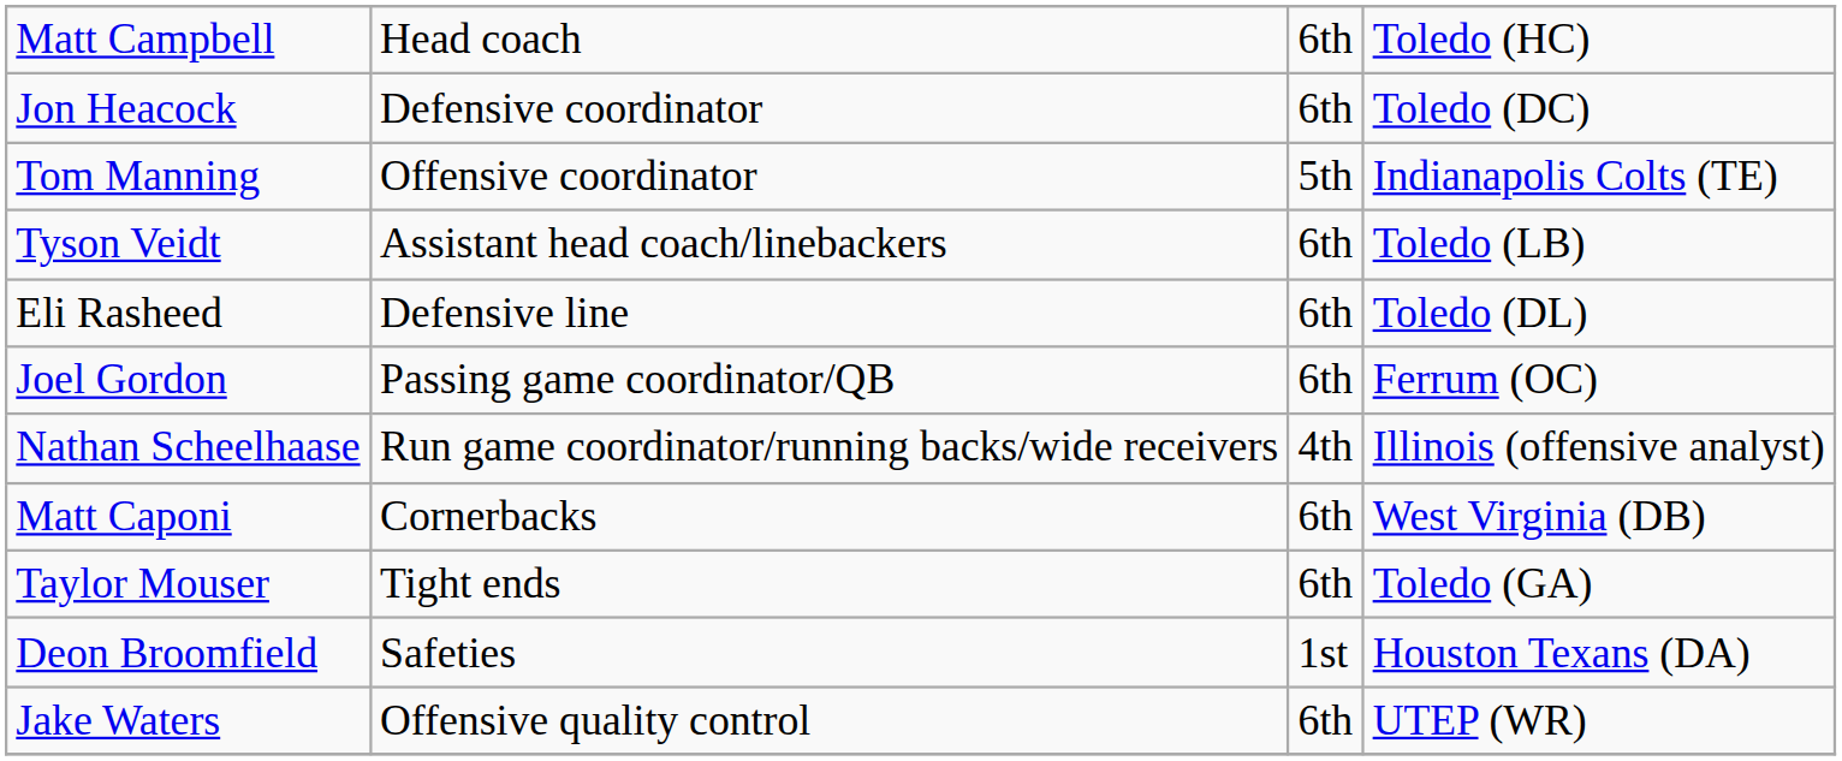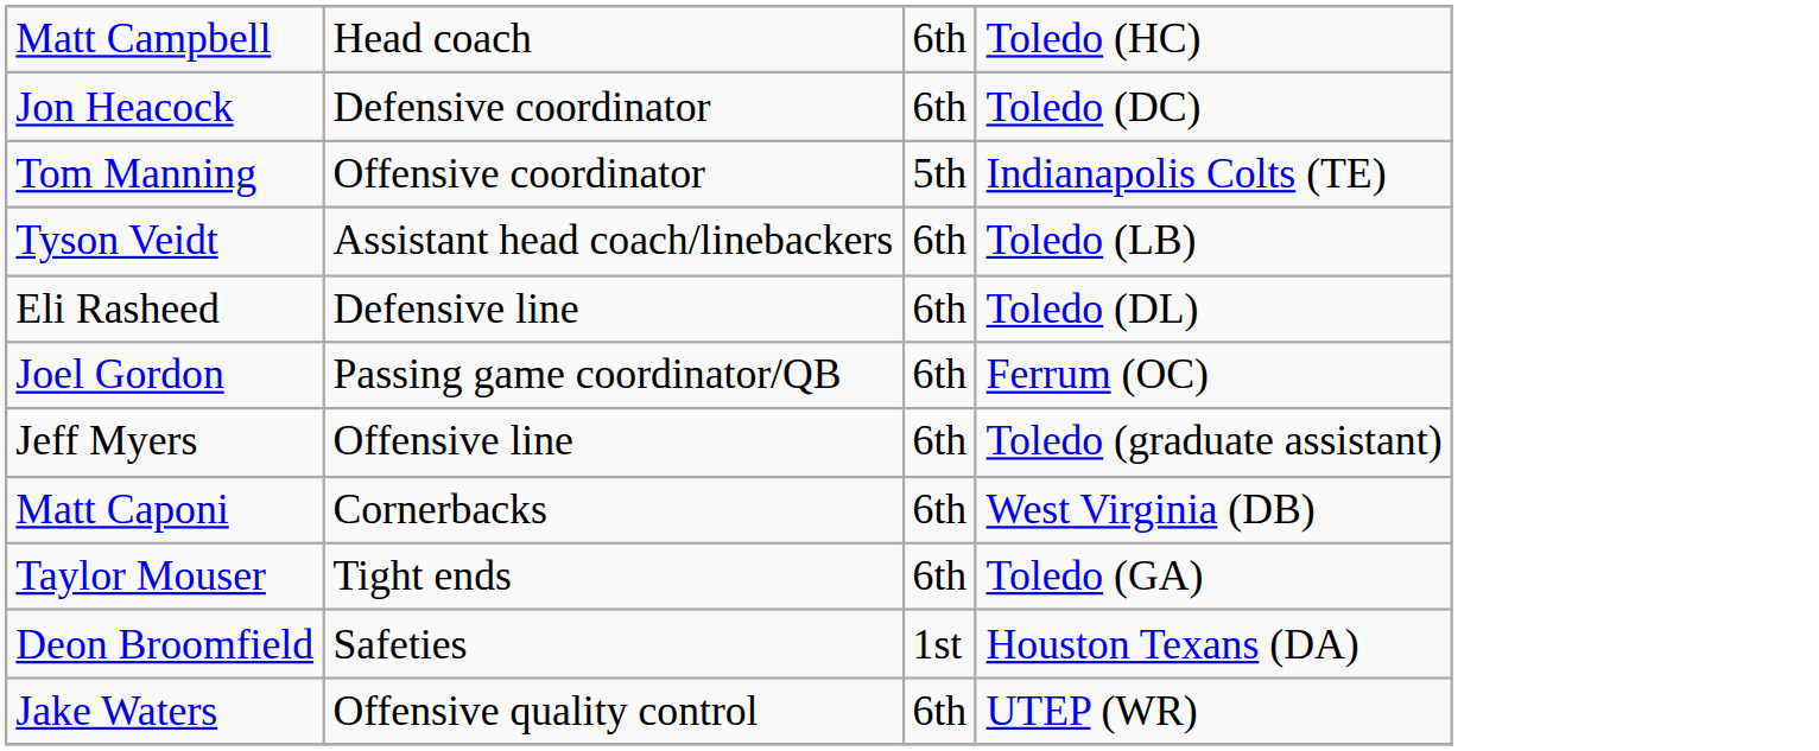 <table class="wikitable">
 <tr>
 </tr>
 <tr>
 <td><a href='#'>Matt Campbell</a></td>
 <td>Head coach</td>
 <td>6th</td>
 <td><a href='#'>Toledo</a> (HC)</td>
 </tr>
 <tr>
 <td><a href='#'>Jon Heacock</a></td>
 <td>Defensive coordinator</td>
 <td>6th</td>
 <td><a href='#'>Toledo</a> (DC)</td>
 </tr>
 <tr>
 <td><a href='#'>Tom Manning</a></td>
 <td>Offensive coordinator</td>
 <td>5th</td>
 <td><a href='#'>Indianapolis Colts</a> (TE)</td>
 </tr>
 <tr>
 <td><a href='#'>Tyson Veidt</a></td>
 <td>Assistant head coach/linebackers</td>
 <td>6th</td>
 <td><a href='#'>Toledo</a> (LB)</td>
 </tr>
 <tr>
 <td>Eli Rasheed</td>
 <td>Defensive line</td>
 <td>6th</td>
 <td><a href='#'>Toledo</a> (DL)</td>
 </tr>
 <tr>
 <td><a href='#'>Joel Gordon</a></td>
 <td>Passing game coordinator/QB</td>
 <td>6th</td>
 <td><a href='#'>Ferrum</a> (OC)</td>
 </tr>
 <tr>
-<td><a href='#'>Nathan Scheelhaase</a></td>
-<td>Run game coordinator/running backs/wide receivers</td>
-<td>4th</td>
-<td><a href='#'>Illinois</a> (offensive analyst)</td>
+<td>Jeff Myers</td>
+<td>Offensive line</td>
+<td>6th</td>
+<td><a href='#'>Toledo</a> (graduate assistant)</td>
 </tr>
 <tr>
 <td><a href='#'>Matt Caponi</a></td>
 <td>Cornerbacks</td>
 <td>6th</td>
 <td><a href='#'>West Virginia</a> (DB)</td>
 </tr>
 <tr>
 <td><a href='#'>Taylor Mouser</a></td>
 <td>Tight ends</td>
 <td>6th</td>
 <td><a href='#'>Toledo</a>  (GA)</td>
 </tr>
 <tr>
 <td><a href='#'>Deon Broomfield</a></td>
 <td>Safeties</td>
 <td>1st</td>
 <td><a href='#'>Houston Texans</a> (DA)</td>
 </tr>
 <tr>
 <td><a href='#'>Jake Waters</a></td>
 <td>Offensive quality control</td>
 <td>6th</td>
 <td><a href='#'>UTEP</a> (WR)</td>
 </tr>
 <tr>
 </tr>
 </table>
